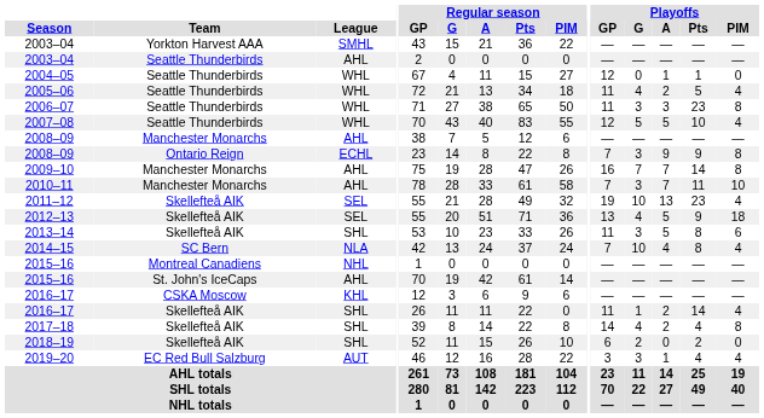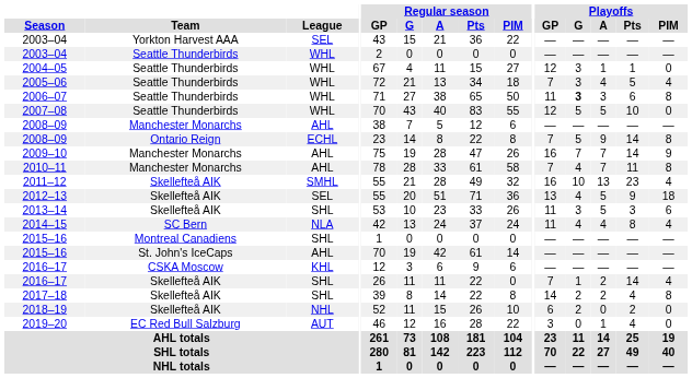 <table border="0" cellpadding="1" cellspacing="0" style="text-align:center; width:60em">
 <tr bgcolor="#e0e0e0">
 <th colspan="3"  bgcolor="#ffffff"></th>
 <th rowspan="100" bgcolor="#ffffff"></th>
 <th colspan="5"><a href='#'>Regular season</a></th>
 <th rowspan="100" bgcolor="#ffffff"></th>
 <th colspan="5"><a href='#'>Playoffs</a></th>
 </tr>
 <tr bgcolor="#e0e0e0">
 <th><a href='#'>Season</a></th>
 <th>Team</th>
 <th>League</th>
 <th>GP</th>
 <th><a href='#'>G</a></th>
 <th><a href='#'>A</a></th>
 <th><a href='#'>Pts</a></th>
 <th><a href='#'>PIM</a></th>
 <th>GP</th>
 <th>G</th>
 <th>A</th>
 <th>Pts</th>
 <th>PIM</th>
 </tr>
 <tr>
 <td>2003–04</td>
 <td>Yorkton Harvest AAA</td>
-<td><a href='#'>SMHL</a></td>
+<td><a href='#'>SEL</a></td>
 <td>43</td>
 <td>15</td>
 <td>21</td>
 <td>36</td>
 <td>22</td>
 <td>—</td>
 <td>—</td>
 <td>—</td>
 <td>—</td>
 <td>—</td>
 </tr>
 <tr bgcolor="#f0f0f0">
 <td><a href='#'>2003–04</a></td>
 <td><a href='#'>Seattle Thunderbirds</a></td>
-<td>AHL</td>
+<td><a href='#'>WHL</a></td>
 <td>2</td>
 <td>0</td>
 <td>0</td>
 <td>0</td>
 <td>0</td>
 <td>—</td>
 <td>—</td>
 <td>—</td>
 <td>—</td>
 <td>—</td>
 </tr>
 <tr>
 <td><a href='#'>2004–05</a></td>
 <td>Seattle Thunderbirds</td>
 <td>WHL</td>
 <td>67</td>
 <td>4</td>
 <td>11</td>
 <td>15</td>
 <td>27</td>
 <td>12</td>
-<td>0</td>
+<td>3</td>
 <td>1</td>
 <td>1</td>
 <td>0</td>
 </tr>
 <tr bgcolor="#f0f0f0">
 <td><a href='#'>2005–06</a></td>
 <td>Seattle Thunderbirds</td>
 <td>WHL</td>
 <td>72</td>
 <td>21</td>
 <td>13</td>
 <td>34</td>
 <td>18</td>
-<td>11</td>
+<td>7</td>
+<td>3</td>
 <td>4</td>
-<td>2</td>
 <td>5</td>
 <td>4</td>
 </tr>
 <tr>
 <td><a href='#'>2006–07</a></td>
 <td>Seattle Thunderbirds</td>
 <td>WHL</td>
 <td>71</td>
 <td>27</td>
 <td>38</td>
 <td>65</td>
 <td>50</td>
 <td>11</td>
+<td><strong>3</strong></td>
 <td>3</td>
-<td>3</td>
-<td>23</td>
+<td>6</td>
 <td>8</td>
 </tr>
 <tr bgcolor="#f0f0f0">
 <td><a href='#'>2007–08</a></td>
 <td>Seattle Thunderbirds</td>
 <td>WHL</td>
 <td>70</td>
 <td>43</td>
 <td>40</td>
 <td>83</td>
 <td>55</td>
 <td>12</td>
 <td>5</td>
 <td>5</td>
 <td>10</td>
-<td>4</td>
+<td>0</td>
 </tr>
 <tr>
 <td><a href='#'>2008–09</a></td>
 <td><a href='#'>Manchester Monarchs</a></td>
 <td><a href='#'>AHL</a></td>
 <td>38</td>
 <td>7</td>
 <td>5</td>
 <td>12</td>
 <td>6</td>
 <td>—</td>
 <td>—</td>
 <td>—</td>
 <td>—</td>
 <td>—</td>
 </tr>
 <tr bgcolor="#f0f0f0">
 <td><a href='#'>2008–09</a></td>
 <td><a href='#'>Ontario Reign</a></td>
 <td><a href='#'>ECHL</a></td>
 <td>23</td>
 <td>14</td>
 <td>8</td>
 <td>22</td>
 <td>8</td>
 <td>7</td>
-<td>3</td>
+<td>5</td>
 <td>9</td>
-<td>9</td>
+<td>14</td>
 <td>8</td>
 </tr>
 <tr>
 <td><a href='#'>2009–10</a></td>
 <td>Manchester Monarchs</td>
 <td>AHL</td>
 <td>75</td>
 <td>19</td>
 <td>28</td>
 <td>47</td>
 <td>26</td>
 <td>16</td>
 <td>7</td>
 <td>7</td>
 <td>14</td>
-<td>8</td>
+<td>9</td>
 </tr>
 <tr bgcolor="#f0f0f0">
 <td><a href='#'>2010–11</a></td>
 <td>Manchester Monarchs</td>
 <td>AHL</td>
 <td>78</td>
 <td>28</td>
 <td>33</td>
 <td>61</td>
 <td>58</td>
 <td>7</td>
-<td>3</td>
+<td>4</td>
 <td>7</td>
 <td>11</td>
-<td>10</td>
+<td>8</td>
 </tr>
 <tr>
 <td><a href='#'>2011–12</a></td>
 <td><a href='#'>Skellefteå AIK</a></td>
-<td><a href='#'>SEL</a></td>
+<td><a href='#'>SMHL</a></td>
 <td>55</td>
 <td>21</td>
 <td>28</td>
 <td>49</td>
 <td>32</td>
-<td>19</td>
+<td>16</td>
 <td>10</td>
 <td>13</td>
 <td>23</td>
 <td>4</td>
 </tr>
 <tr bgcolor="#f0f0f0">
 <td><a href='#'>2012–13</a></td>
 <td>Skellefteå AIK</td>
 <td>SEL</td>
 <td>55</td>
 <td>20</td>
 <td>51</td>
 <td>71</td>
 <td>36</td>
 <td>13</td>
 <td>4</td>
 <td>5</td>
 <td>9</td>
 <td>18</td>
 </tr>
 <tr>
 <td><a href='#'>2013–14</a></td>
 <td>Skellefteå AIK</td>
 <td>SHL</td>
 <td>53</td>
 <td>10</td>
 <td>23</td>
 <td>33</td>
 <td>26</td>
 <td>11</td>
 <td>3</td>
 <td>5</td>
-<td>8</td>
+<td>3</td>
 <td>6</td>
 </tr>
 <tr bgcolor="#f0f0f0">
 <td><a href='#'>2014–15</a></td>
 <td><a href='#'>SC Bern</a></td>
 <td><a href='#'>NLA</a></td>
 <td>42</td>
 <td>13</td>
 <td>24</td>
 <td>37</td>
 <td>24</td>
-<td>7</td>
-<td>10</td>
+<td>11</td>
+<td>4</td>
 <td>4</td>
 <td>8</td>
 <td>4</td>
 </tr>
 <tr>
 <td><a href='#'>2015–16</a></td>
 <td><a href='#'>Montreal Canadiens</a></td>
-<td><a href='#'>NHL</a></td>
+<td>SHL</td>
 <td>1</td>
 <td>0</td>
 <td>0</td>
 <td>0</td>
 <td>0</td>
 <td>—</td>
 <td>—</td>
 <td>—</td>
 <td>—</td>
 <td>—</td>
 </tr>
 <tr bgcolor="#f0f0f0">
 <td><a href='#'>2015–16</a></td>
 <td>St. John's IceCaps</td>
 <td>AHL</td>
 <td>70</td>
 <td>19</td>
 <td>42</td>
 <td>61</td>
 <td>14</td>
 <td>—</td>
 <td>—</td>
 <td>—</td>
 <td>—</td>
 <td>—</td>
 </tr>
 <tr>
 <td><a href='#'>2016–17</a></td>
 <td><a href='#'>CSKA Moscow</a></td>
 <td><a href='#'>KHL</a></td>
 <td>12</td>
 <td>3</td>
 <td>6</td>
 <td>9</td>
 <td>6</td>
 <td>—</td>
 <td>—</td>
 <td>—</td>
 <td>—</td>
 <td>—</td>
 </tr>
 <tr bgcolor="#f0f0f0">
 <td><a href='#'>2016–17</a></td>
 <td>Skellefteå AIK</td>
 <td>SHL</td>
 <td>26</td>
 <td>11</td>
 <td>11</td>
 <td>22</td>
 <td>0</td>
-<td>11</td>
+<td>7</td>
 <td>1</td>
 <td>2</td>
 <td>14</td>
 <td>4</td>
 </tr>
 <tr>
 <td><a href='#'>2017–18</a></td>
 <td>Skellefteå AIK</td>
 <td>SHL</td>
 <td>39</td>
 <td>8</td>
 <td>14</td>
 <td>22</td>
 <td>8</td>
 <td>14</td>
-<td>4</td>
+<td>2</td>
 <td>2</td>
 <td>4</td>
 <td>8</td>
 </tr>
 <tr bgcolor="#f0f0f0">
 <td><a href='#'>2018–19</a></td>
 <td>Skellefteå AIK</td>
-<td>SHL</td>
+<td><a href='#'>NHL</a></td>
 <td>52</td>
 <td>11</td>
 <td>15</td>
 <td>26</td>
 <td>10</td>
 <td>6</td>
 <td>2</td>
 <td>0</td>
 <td>2</td>
 <td>0</td>
 </tr>
 <tr>
 <td><a href='#'>2019–20</a></td>
 <td><a href='#'>EC Red Bull Salzburg</a></td>
 <td><a href='#'>AUT</a></td>
 <td>46</td>
 <td>12</td>
 <td>16</td>
 <td>28</td>
 <td>22</td>
 <td>3</td>
-<td>3</td>
+<td>0</td>
 <td>1</td>
 <td>4</td>
-<td>4</td>
+<td>0</td>
 </tr>
 <tr bgcolor="#e0e0e0">
 <th colspan="3">AHL totals</th>
 <th>261</th>
 <th>73</th>
 <th>108</th>
 <th>181</th>
 <th>104</th>
 <th>23</th>
 <th>11</th>
 <th>14</th>
 <th>25</th>
 <th>19</th>
 </tr>
 <tr bgcolor="#e0e0e0">
 <th colspan="3">SHL totals</th>
 <th>280</th>
 <th>81</th>
 <th>142</th>
 <th>223</th>
 <th>112</th>
 <th>70</th>
 <th>22</th>
 <th>27</th>
 <th>49</th>
 <th>40</th>
 </tr>
 <tr bgcolor="#e0e0e0">
 <th colspan="3">NHL totals</th>
 <th>1</th>
 <th>0</th>
 <th>0</th>
 <th>0</th>
 <th>0</th>
 <th>—</th>
 <th>—</th>
 <th>—</th>
 <th>—</th>
 <th>—</th>
 </tr>
 </table>
